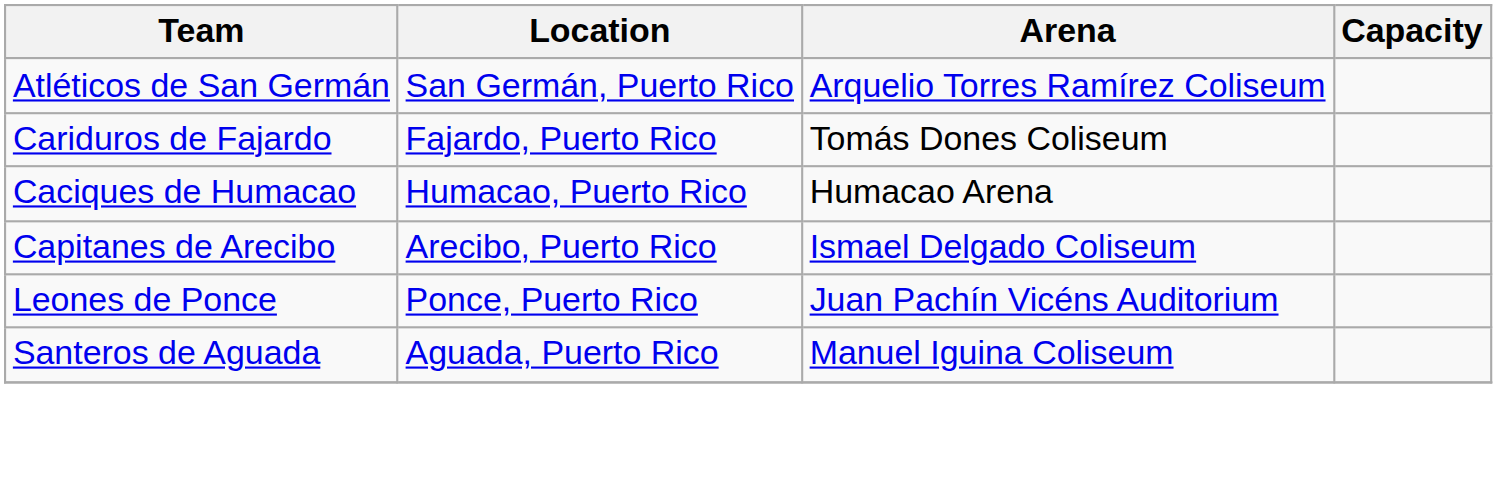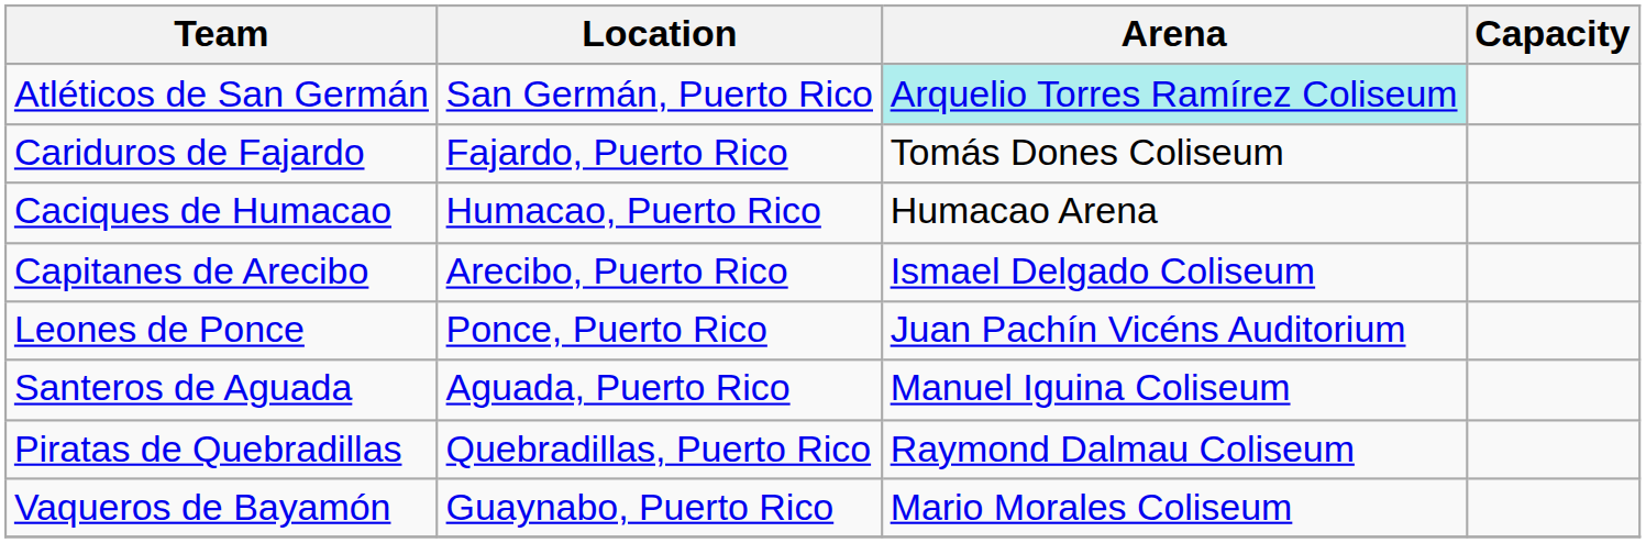 <table class="wikitable sortable">
 <tr>
 <th>Team</th>
 <th>Location</th>
 <th>Arena</th>
 <th>Capacity</th>
 </tr>
 <tr>
 <td><a href='#'>Atléticos de San Germán</a></td>
 <td><a href='#'>San Germán, Puerto Rico</a></td>
-<td><a href='#'>Arquelio Torres Ramírez Coliseum</a></td>
+<td style="background: paleturquoise;"><a href='#'>Arquelio Torres Ramírez Coliseum</a></td>
 <td></td>
 </tr>
 <tr>
 <td><a href='#'>Cariduros de Fajardo</a></td>
 <td><a href='#'>Fajardo, Puerto Rico</a></td>
 <td>Tomás Dones Coliseum</td>
 <td></td>
 </tr>
 <tr>
 <td><a href='#'>Caciques de Humacao</a></td>
 <td><a href='#'>Humacao, Puerto Rico</a></td>
 <td>Humacao Arena</td>
 <td></td>
 </tr>
 <tr>
 <td><a href='#'>Capitanes de Arecibo</a></td>
 <td><a href='#'>Arecibo, Puerto Rico</a></td>
 <td><a href='#'>Ismael Delgado Coliseum</a></td>
 <td></td>
 </tr>
 <tr>
 <td><a href='#'>Leones de Ponce</a></td>
 <td><a href='#'>Ponce, Puerto Rico</a></td>
 <td><a href='#'>Juan Pachín Vicéns Auditorium</a></td>
 <td></td>
 </tr>
 <tr>
 <td><a href='#'>Santeros de Aguada</a></td>
 <td><a href='#'>Aguada, Puerto Rico</a></td>
 <td><a href='#'>Manuel Iguina Coliseum</a></td>
 <td></td>
 </tr>
 <tr>
+<td><a href='#'>Piratas de Quebradillas</a></td>
+<td><a href='#'>Quebradillas, Puerto Rico</a></td>
+<td><a href='#'>Raymond Dalmau Coliseum</a></td>
+<td></td>
+</tr>
+<tr>
+<td><a href='#'>Vaqueros de Bayamón</a></td>
+<td><a href='#'>Guaynabo, Puerto Rico</a></td>
+<td><a href='#'>Mario Morales Coliseum</a></td>
+<td></td>
+</tr>
+<tr>
 </tr>
 </table>
